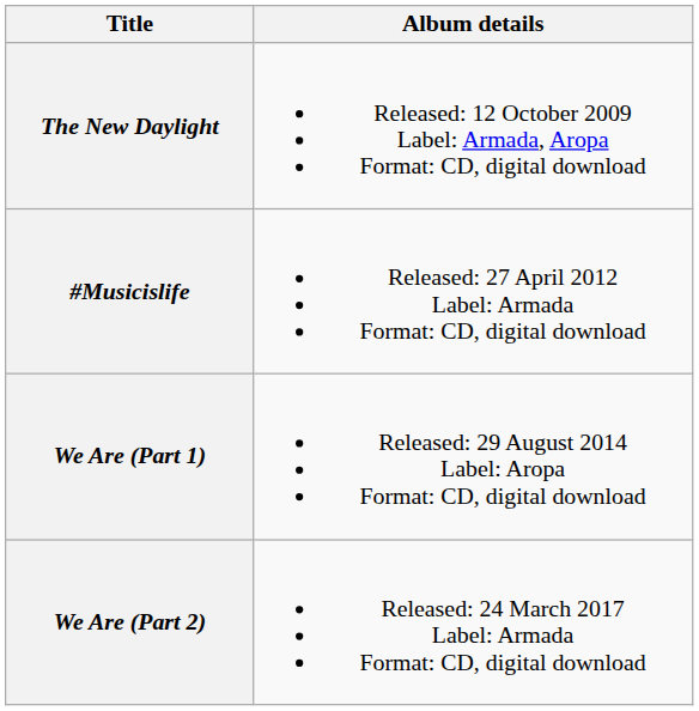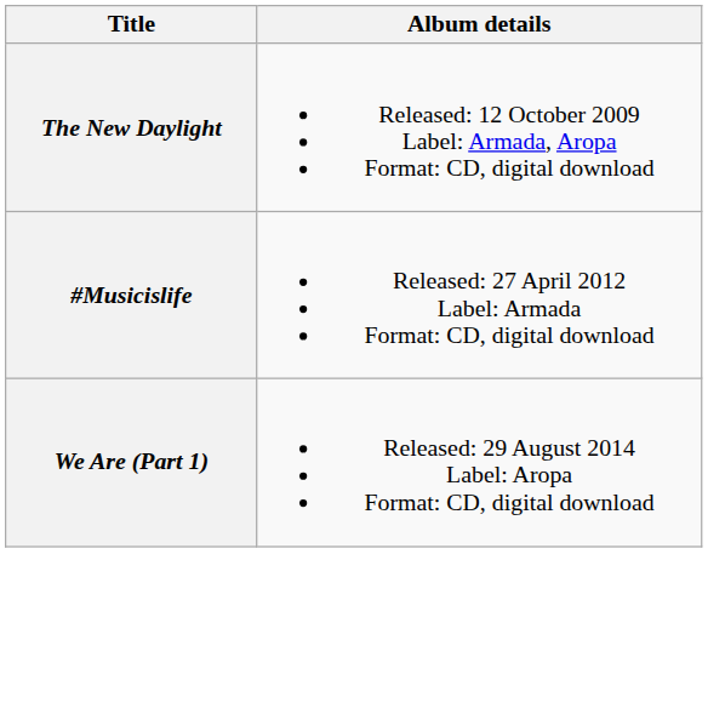 <table class="wikitable plainrowheaders" style="text-align:center;">
 <tr>
 <th scope="col" style="width:10em;">Title</th>
 <th scope="col" style="width:18em;">Album details</th>
 </tr>
 <tr>
 <th scope="row"><em>The New Daylight</em></th>
 <td><br><ul><li>Released: 12 October 2009</li><li>Label: <a href='#'>Armada</a>, <a href='#'>Aropa</a></li><li>Format: CD, digital download</li></ul></td>
 </tr>
 <tr>
 <th scope="row"><em>#Musicislife</em></th>
 <td><br><ul><li>Released: 27 April 2012</li><li>Label: Armada</li><li>Format: CD, digital download</li></ul></td>
 </tr>
 <tr>
 <th scope="row"><em>We Are (Part 1)</em></th>
 <td><br><ul><li>Released: 29 August 2014</li><li>Label: Aropa</li><li>Format: CD, digital download</li></ul></td>
 </tr>
-<tr>
-<th scope="row"><em>We Are (Part 2)</em></th>
-<td><br><ul><li>Released: 24 March 2017</li><li>Label: Armada</li><li>Format: CD, digital download</li></ul></td>
-</tr>
 </table>
